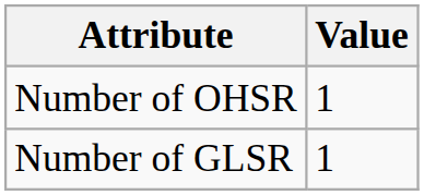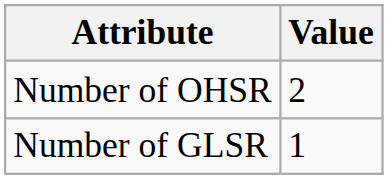 <table class="wikitable">
 <tr>
 <th>Attribute</th>
 <th>Value</th>
 </tr>
 <tr>
 <td>Number of OHSR</td>
-<td>1</td>
+<td>2</td>
 </tr>
 <tr>
 <td>Number of GLSR</td>
 <td>1</td>
 </tr>
 </table>
